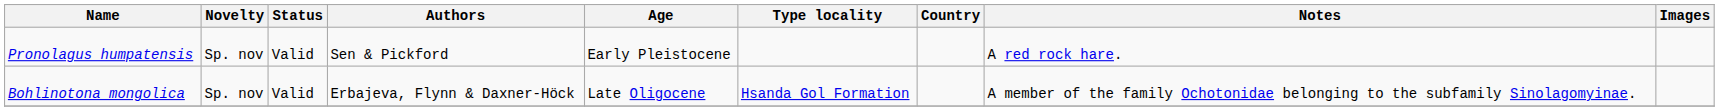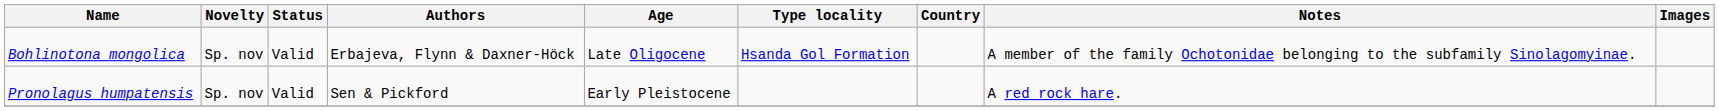 <table class="wikitable sortable" align="center" width="100%">
 <tr>
 <th>Name</th>
 <th>Novelty</th>
 <th>Status</th>
 <th>Authors</th>
 <th>Age</th>
 <th>Type locality</th>
 <th>Country</th>
 <th>Notes</th>
 <th>Images</th>
 </tr>
 <tr>
+<td><br><em><a href='#'>Bohlinotona mongolica</a></em></td>
+<td><br>Sp. nov</td>
+<td><br>Valid</td>
+<td><br>Erbajeva, Flynn & Daxner-Höck</td>
+<td><br>Late <a href='#'>Oligocene</a></td>
+<td><br><a href='#'>Hsanda Gol Formation</a></td>
+<td><br></td>
+<td><br>A member of the family <a href='#'>Ochotonidae</a> belonging to the subfamily <a href='#'>Sinolagomyinae</a>.</td>
+<td></td>
+</tr>
+<tr>
 <td><br><em><a href='#'>Pronolagus humpatensis</a></em></td>
 <td><br>Sp. nov</td>
 <td><br>Valid</td>
 <td><br>Sen & Pickford</td>
 <td><br>Early Pleistocene</td>
 <td></td>
 <td><br></td>
 <td><br>A <a href='#'>red rock hare</a>.</td>
 <td></td>
 </tr>
 <tr>
-<td><br><em><a href='#'>Bohlinotona mongolica</a></em></td>
-<td><br>Sp. nov</td>
-<td><br>Valid</td>
-<td><br>Erbajeva, Flynn & Daxner-Höck</td>
-<td><br>Late <a href='#'>Oligocene</a></td>
-<td><br><a href='#'>Hsanda Gol Formation</a></td>
-<td><br></td>
-<td><br>A member of the family <a href='#'>Ochotonidae</a> belonging to the subfamily <a href='#'>Sinolagomyinae</a>.</td>
-<td></td>
-</tr>
-<tr>
 </tr>
 </table>
